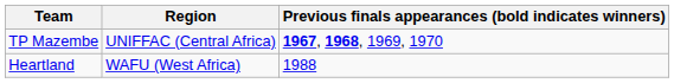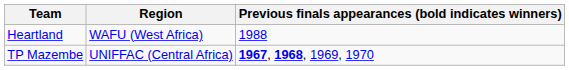 <table class="wikitable">
 <tr>
 <th>Team</th>
 <th>Region</th>
 <th>Previous finals appearances (bold indicates winners)</th>
 </tr>
 <tr>
+<td> <a href='#'>Heartland</a></td>
+<td><a href='#'>WAFU (West Africa)</a></td>
+<td><a href='#'>1988</a></td>
+</tr>
+<tr>
 <td> <a href='#'>TP Mazembe</a></td>
 <td><a href='#'>UNIFFAC (Central Africa)</a></td>
 <td><strong><a href='#'>1967</a></strong>, <strong><a href='#'>1968</a></strong>, <a href='#'>1969</a>, <a href='#'>1970</a></td>
 </tr>
-<tr>
-<td> <a href='#'>Heartland</a></td>
-<td><a href='#'>WAFU (West Africa)</a></td>
-<td><a href='#'>1988</a></td>
-</tr>
 </table>
